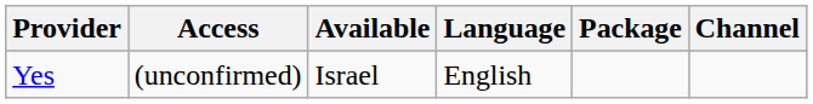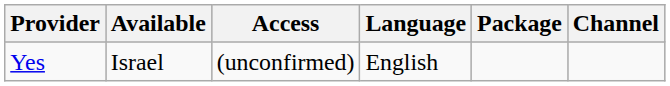 <table class="wikitable">
 <tr>
 <th>Provider</th>
+<th>Available</th>
 <th>Access</th>
-<th>Available</th>
 <th>Language</th>
 <th>Package</th>
 <th>Channel</th>
 </tr>
 <tr>
 <td><a href='#'>Yes</a></td>
+<td>Israel</td>
 <td>(unconfirmed)</td>
-<td>Israel</td>
 <td>English</td>
 <td></td>
 <td></td>
 </tr>
 </table>
